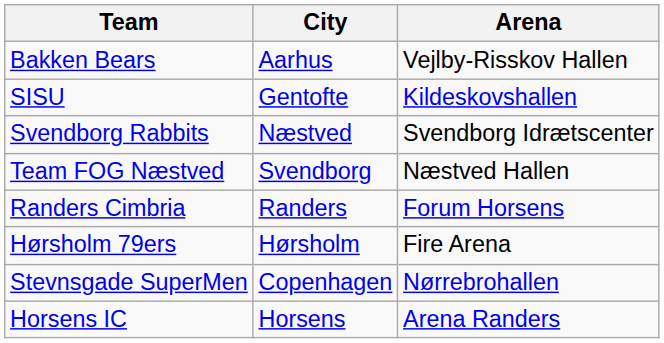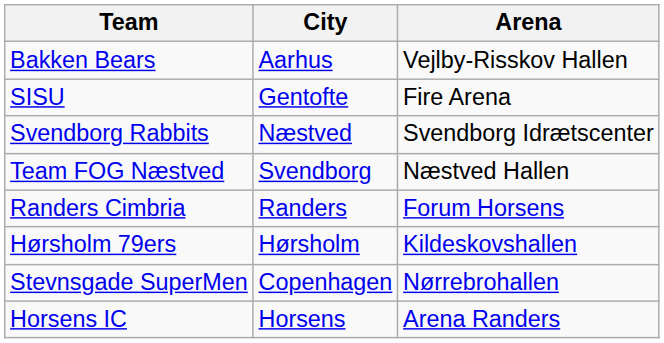 <table class="wikitable">
 <tr>
 <th>Team</th>
 <th>City</th>
 <th>Arena</th>
 </tr>
 <tr>
 <td><a href='#'>Bakken Bears</a></td>
 <td><a href='#'>Aarhus</a></td>
 <td>Vejlby-Risskov Hallen</td>
 </tr>
 <tr>
 <td><a href='#'>SISU</a></td>
 <td><a href='#'>Gentofte</a></td>
-<td><a href='#'>Kildeskovshallen</a></td>
+<td>Fire Arena</td>
 </tr>
 <tr>
 <td><a href='#'>Svendborg Rabbits</a></td>
 <td><a href='#'>Næstved</a></td>
 <td>Svendborg Idrætscenter</td>
 </tr>
 <tr>
 <td><a href='#'>Team FOG Næstved</a></td>
 <td><a href='#'>Svendborg</a></td>
 <td>Næstved Hallen</td>
 </tr>
 <tr>
 <td><a href='#'>Randers Cimbria</a></td>
 <td><a href='#'>Randers</a></td>
 <td><a href='#'>Forum Horsens</a></td>
 </tr>
 <tr>
 <td><a href='#'>Hørsholm 79ers</a></td>
 <td><a href='#'>Hørsholm</a></td>
-<td>Fire Arena</td>
+<td><a href='#'>Kildeskovshallen</a></td>
 </tr>
 <tr>
 <td><a href='#'>Stevnsgade SuperMen</a></td>
 <td><a href='#'>Copenhagen</a></td>
 <td><a href='#'>Nørrebrohallen</a></td>
 </tr>
 <tr>
 <td><a href='#'>Horsens IC</a></td>
 <td><a href='#'>Horsens</a></td>
 <td><a href='#'>Arena Randers</a></td>
 </tr>
 </table>
